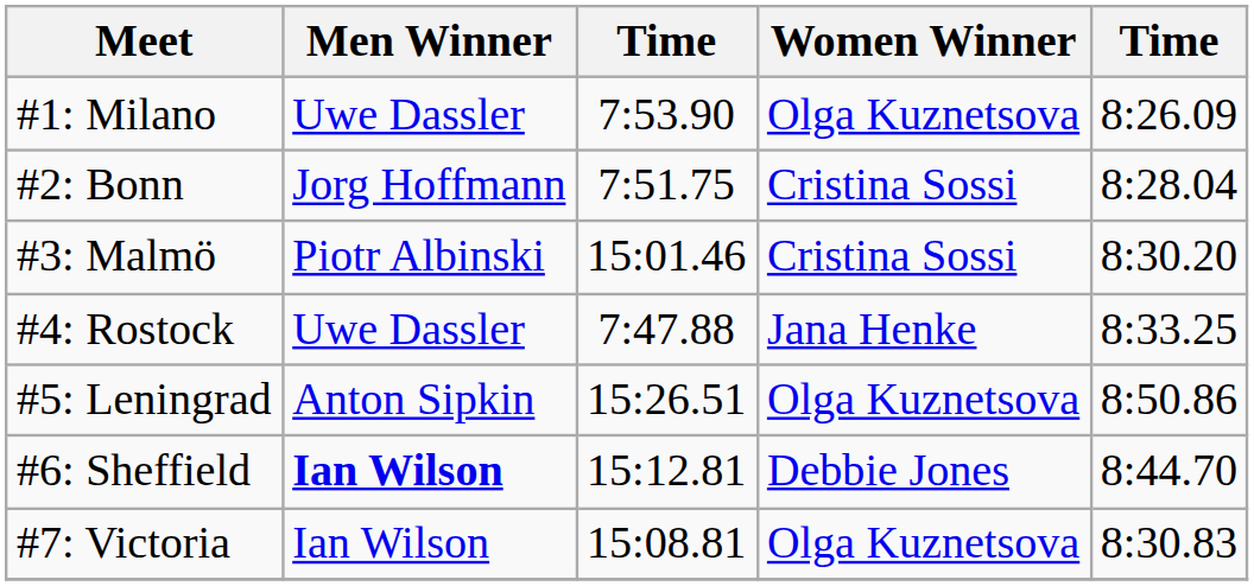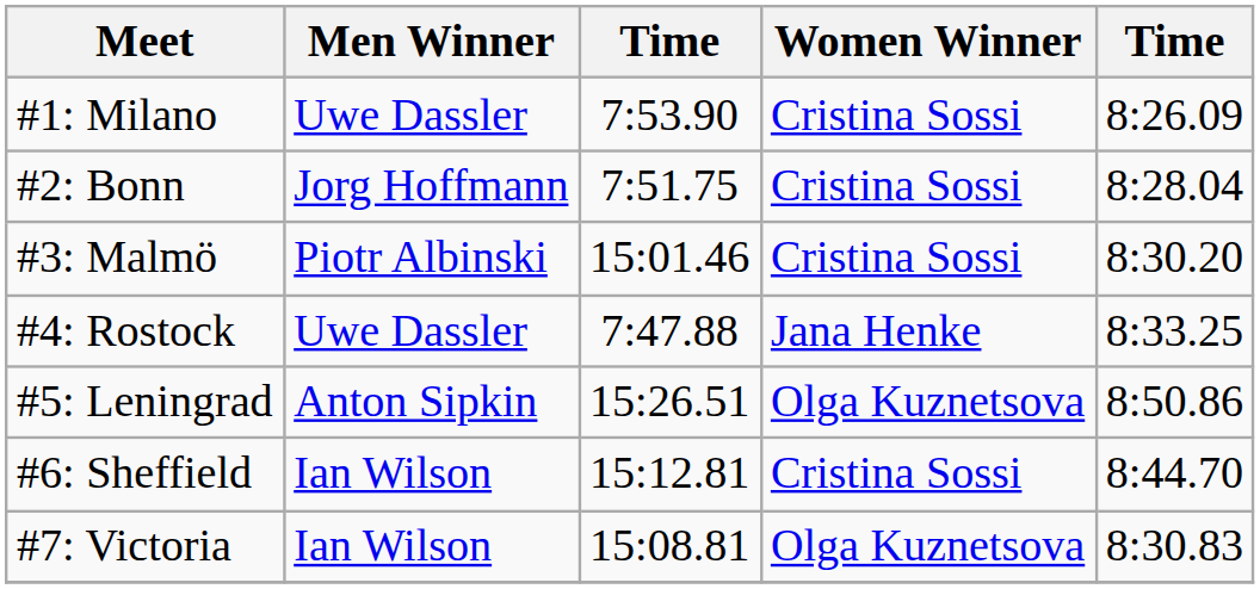 <table class=wikitable>
 <tr>
 <th>Meet</th>
 <th>Men Winner</th>
 <th>Time</th>
 <th>Women Winner</th>
 <th>Time</th>
 </tr>
 <tr>
 <td>#1: Milano</td>
 <td> <a href='#'>Uwe Dassler</a></td>
 <td align=center>7:53.90</td>
-<td> <a href='#'>Olga Kuznetsova</a></td>
+<td> <a href='#'>Cristina Sossi</a></td>
 <td align=center>8:26.09</td>
 </tr>
 <tr>
 <td>#2: Bonn</td>
 <td> <a href='#'>Jorg Hoffmann</a></td>
 <td align=center>7:51.75</td>
 <td> <a href='#'>Cristina Sossi</a></td>
 <td align=center>8:28.04</td>
 </tr>
 <tr>
 <td>#3: Malmö</td>
 <td> <a href='#'>Piotr Albinski</a></td>
 <td align=center>15:01.46</td>
 <td> <a href='#'>Cristina Sossi</a></td>
 <td align=center>8:30.20</td>
 </tr>
 <tr>
 <td>#4: Rostock</td>
 <td> <a href='#'>Uwe Dassler</a></td>
 <td align=center>7:47.88</td>
 <td> <a href='#'>Jana Henke</a></td>
 <td align=center>8:33.25</td>
 </tr>
 <tr>
 <td>#5: Leningrad</td>
 <td> <a href='#'>Anton Sipkin</a></td>
 <td align=center>15:26.51</td>
 <td> <a href='#'>Olga Kuznetsova</a></td>
 <td align=center>8:50.86</td>
 </tr>
 <tr>
 <td>#6: Sheffield</td>
-<td><strong> <a href='#'>Ian Wilson</a></strong></td>
+<td> <a href='#'>Ian Wilson</a></td>
 <td align=center>15:12.81</td>
-<td> <a href='#'>Debbie Jones</a></td>
+<td> <a href='#'>Cristina Sossi</a></td>
 <td align=center>8:44.70</td>
 </tr>
 <tr>
 <td>#7: Victoria</td>
 <td> <a href='#'>Ian Wilson</a></td>
 <td align=center>15:08.81</td>
 <td> <a href='#'>Olga Kuznetsova</a></td>
 <td align=center>8:30.83</td>
 </tr>
 <tr>
 </tr>
 </table>
